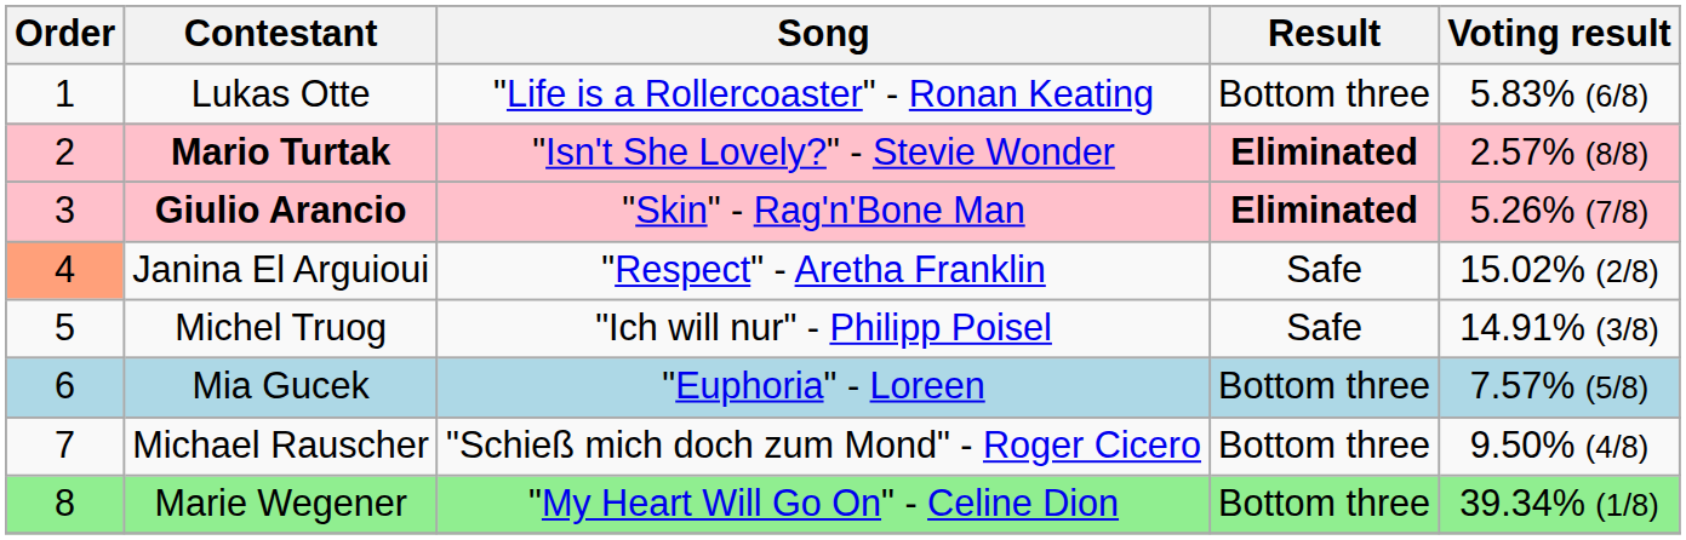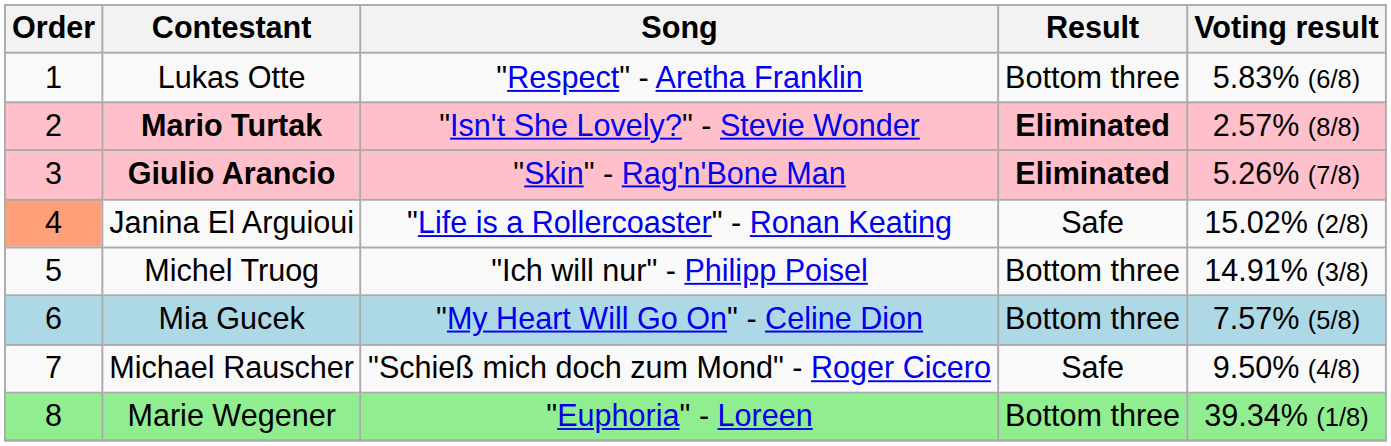 <table class="wikitable" style="text-align:center;">
 <tr>
 <th>Order</th>
 <th>Contestant</th>
 <th>Song</th>
 <th>Result</th>
 <th>Voting result</th>
 </tr>
 <tr>
 <td>1</td>
 <td>Lukas Otte</td>
-<td>"<a href='#'>Life is a Rollercoaster</a>" - <a href='#'>Ronan Keating</a></td>
+<td>"<a href='#'>Respect</a>" - <a href='#'>Aretha Franklin</a></td>
 <td>Bottom three</td>
 <td>5.83% <small>(6/8)</small></td>
 </tr>
 <tr bgcolor="pink">
 <td>2</td>
 <td><strong>Mario Turtak</strong></td>
 <td>"<a href='#'>Isn't She Lovely?</a>" - <a href='#'>Stevie Wonder</a></td>
 <td><strong>Eliminated</strong></td>
 <td>2.57% <small>(8/8)</small></td>
 </tr>
 <tr bgcolor="pink">
 <td>3</td>
 <td><strong>Giulio Arancio</strong></td>
 <td>"<a href='#'>Skin</a>" - <a href='#'>Rag'n'Bone Man</a></td>
 <td><strong>Eliminated</strong></td>
 <td>5.26% <small>(7/8)</small></td>
 </tr>
 <tr>
 <td style="background: lightsalmon;">4</td>
 <td>Janina El Arguioui</td>
-<td>"<a href='#'>Respect</a>" - <a href='#'>Aretha Franklin</a></td>
+<td>"<a href='#'>Life is a Rollercoaster</a>" - <a href='#'>Ronan Keating</a></td>
 <td>Safe</td>
 <td>15.02% <small>(2/8)</small></td>
 </tr>
 <tr>
 <td>5</td>
 <td>Michel Truog</td>
 <td>"Ich will nur" - <a href='#'>Philipp Poisel</a></td>
-<td>Safe</td>
+<td>Bottom three</td>
 <td>14.91% <small>(3/8)</small></td>
 </tr>
 <tr bgcolor="lightblue">
 <td>6</td>
 <td>Mia Gucek</td>
-<td>"<a href='#'>Euphoria</a>" - <a href='#'>Loreen</a></td>
+<td>"<a href='#'>My Heart Will Go On</a>" - <a href='#'>Celine Dion</a></td>
 <td>Bottom three</td>
 <td>7.57% <small>(5/8)</small></td>
 </tr>
 <tr>
 <td>7</td>
 <td>Michael Rauscher</td>
 <td>"Schieß mich doch zum Mond" - <a href='#'>Roger Cicero</a></td>
-<td>Bottom three</td>
+<td>Safe</td>
 <td>9.50% <small>(4/8)</small></td>
 </tr>
 <tr bgcolor="lightgreen">
 <td>8</td>
 <td>Marie Wegener</td>
-<td>"<a href='#'>My Heart Will Go On</a>" - <a href='#'>Celine Dion</a></td>
+<td>"<a href='#'>Euphoria</a>" - <a href='#'>Loreen</a></td>
 <td>Bottom three</td>
 <td>39.34% <small>(1/8)</small></td>
 </tr>
 <tr>
 </tr>
 </table>
